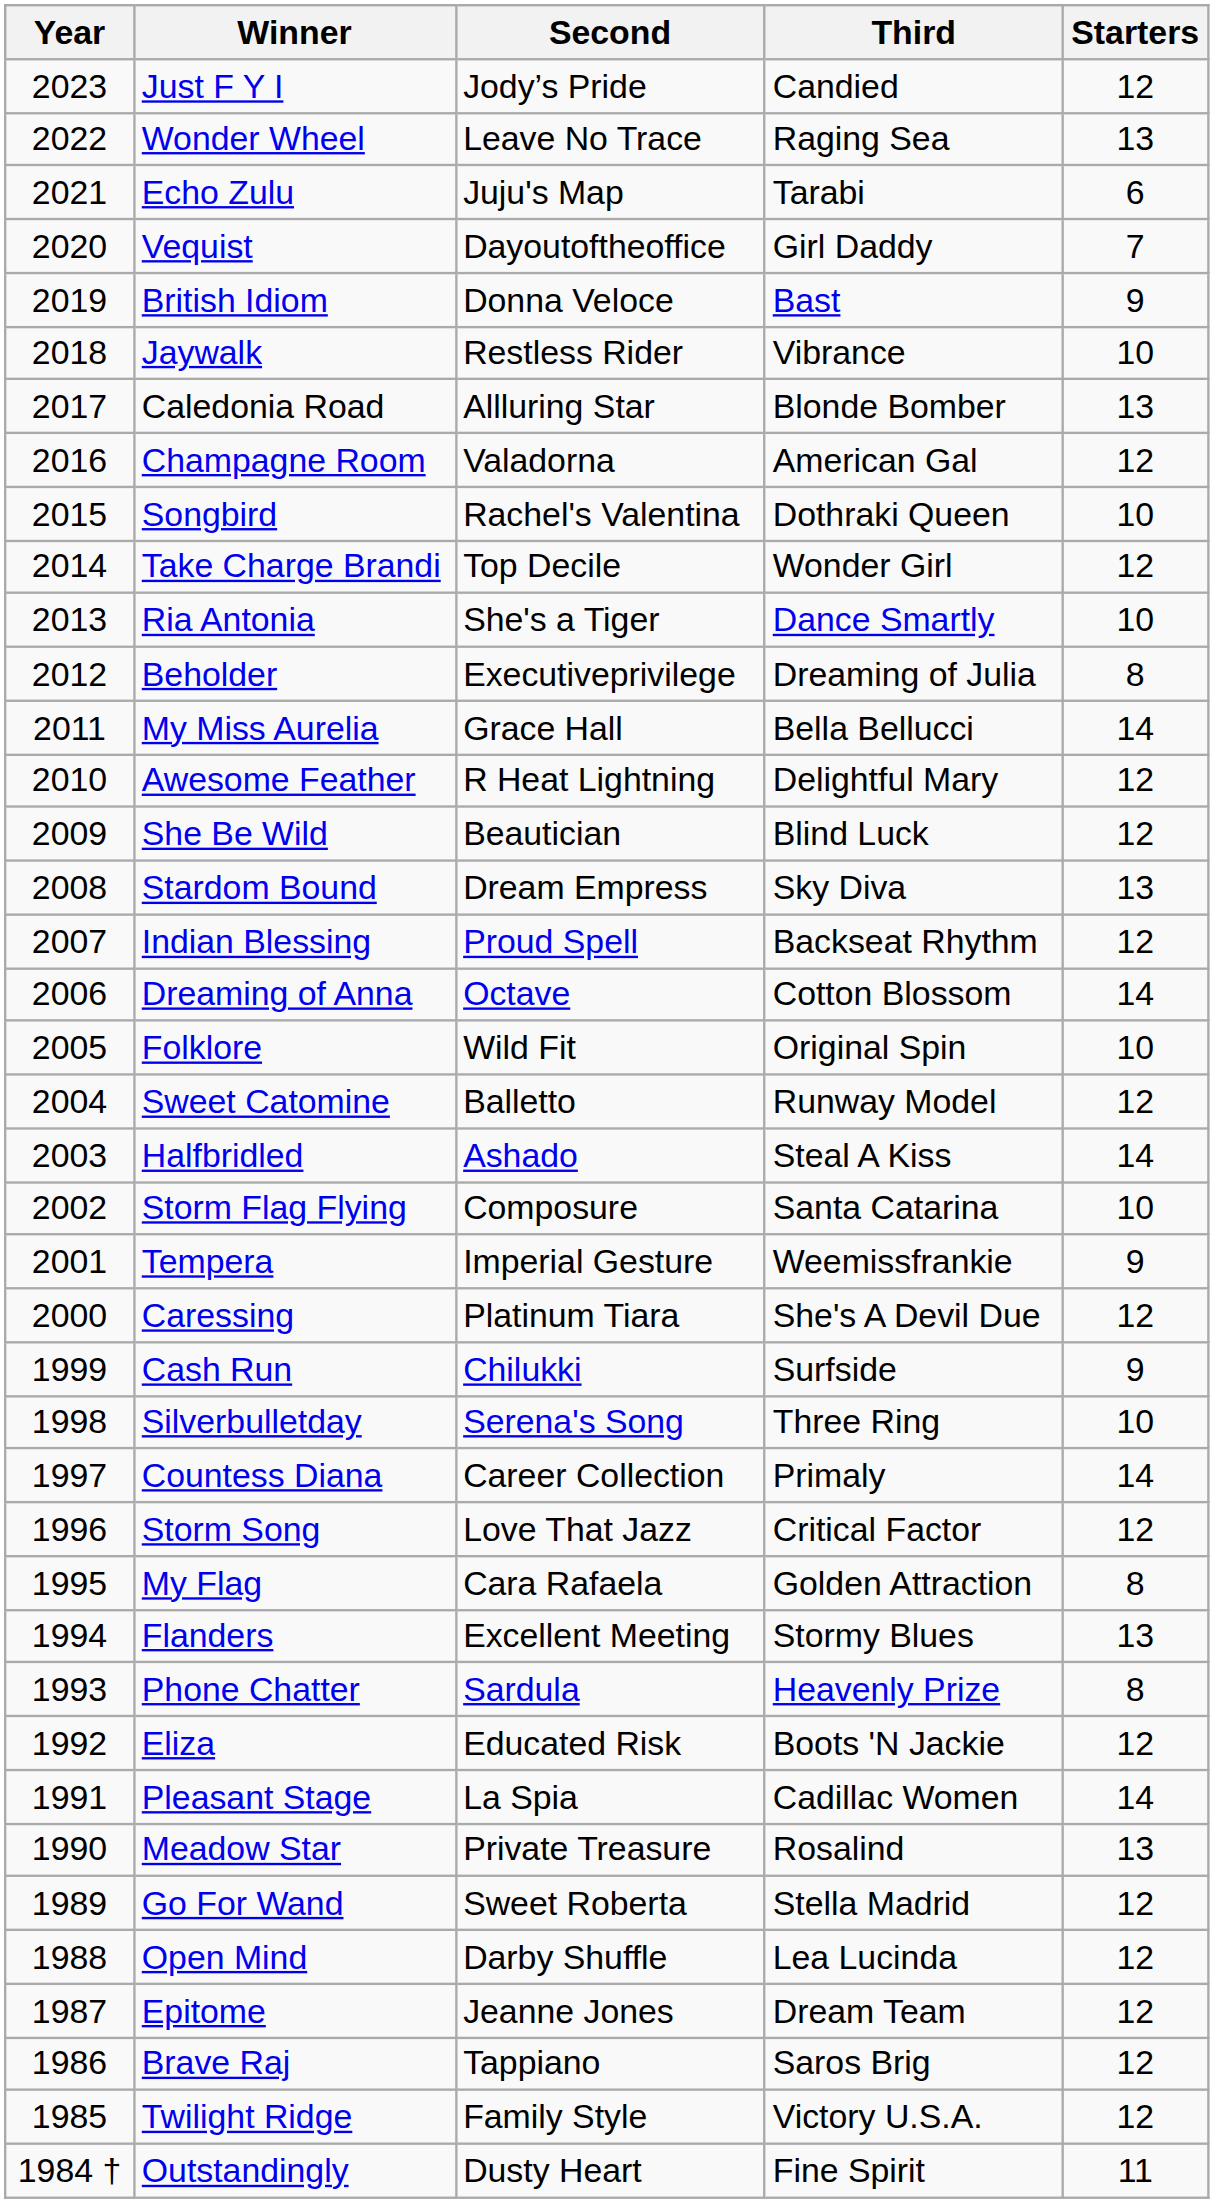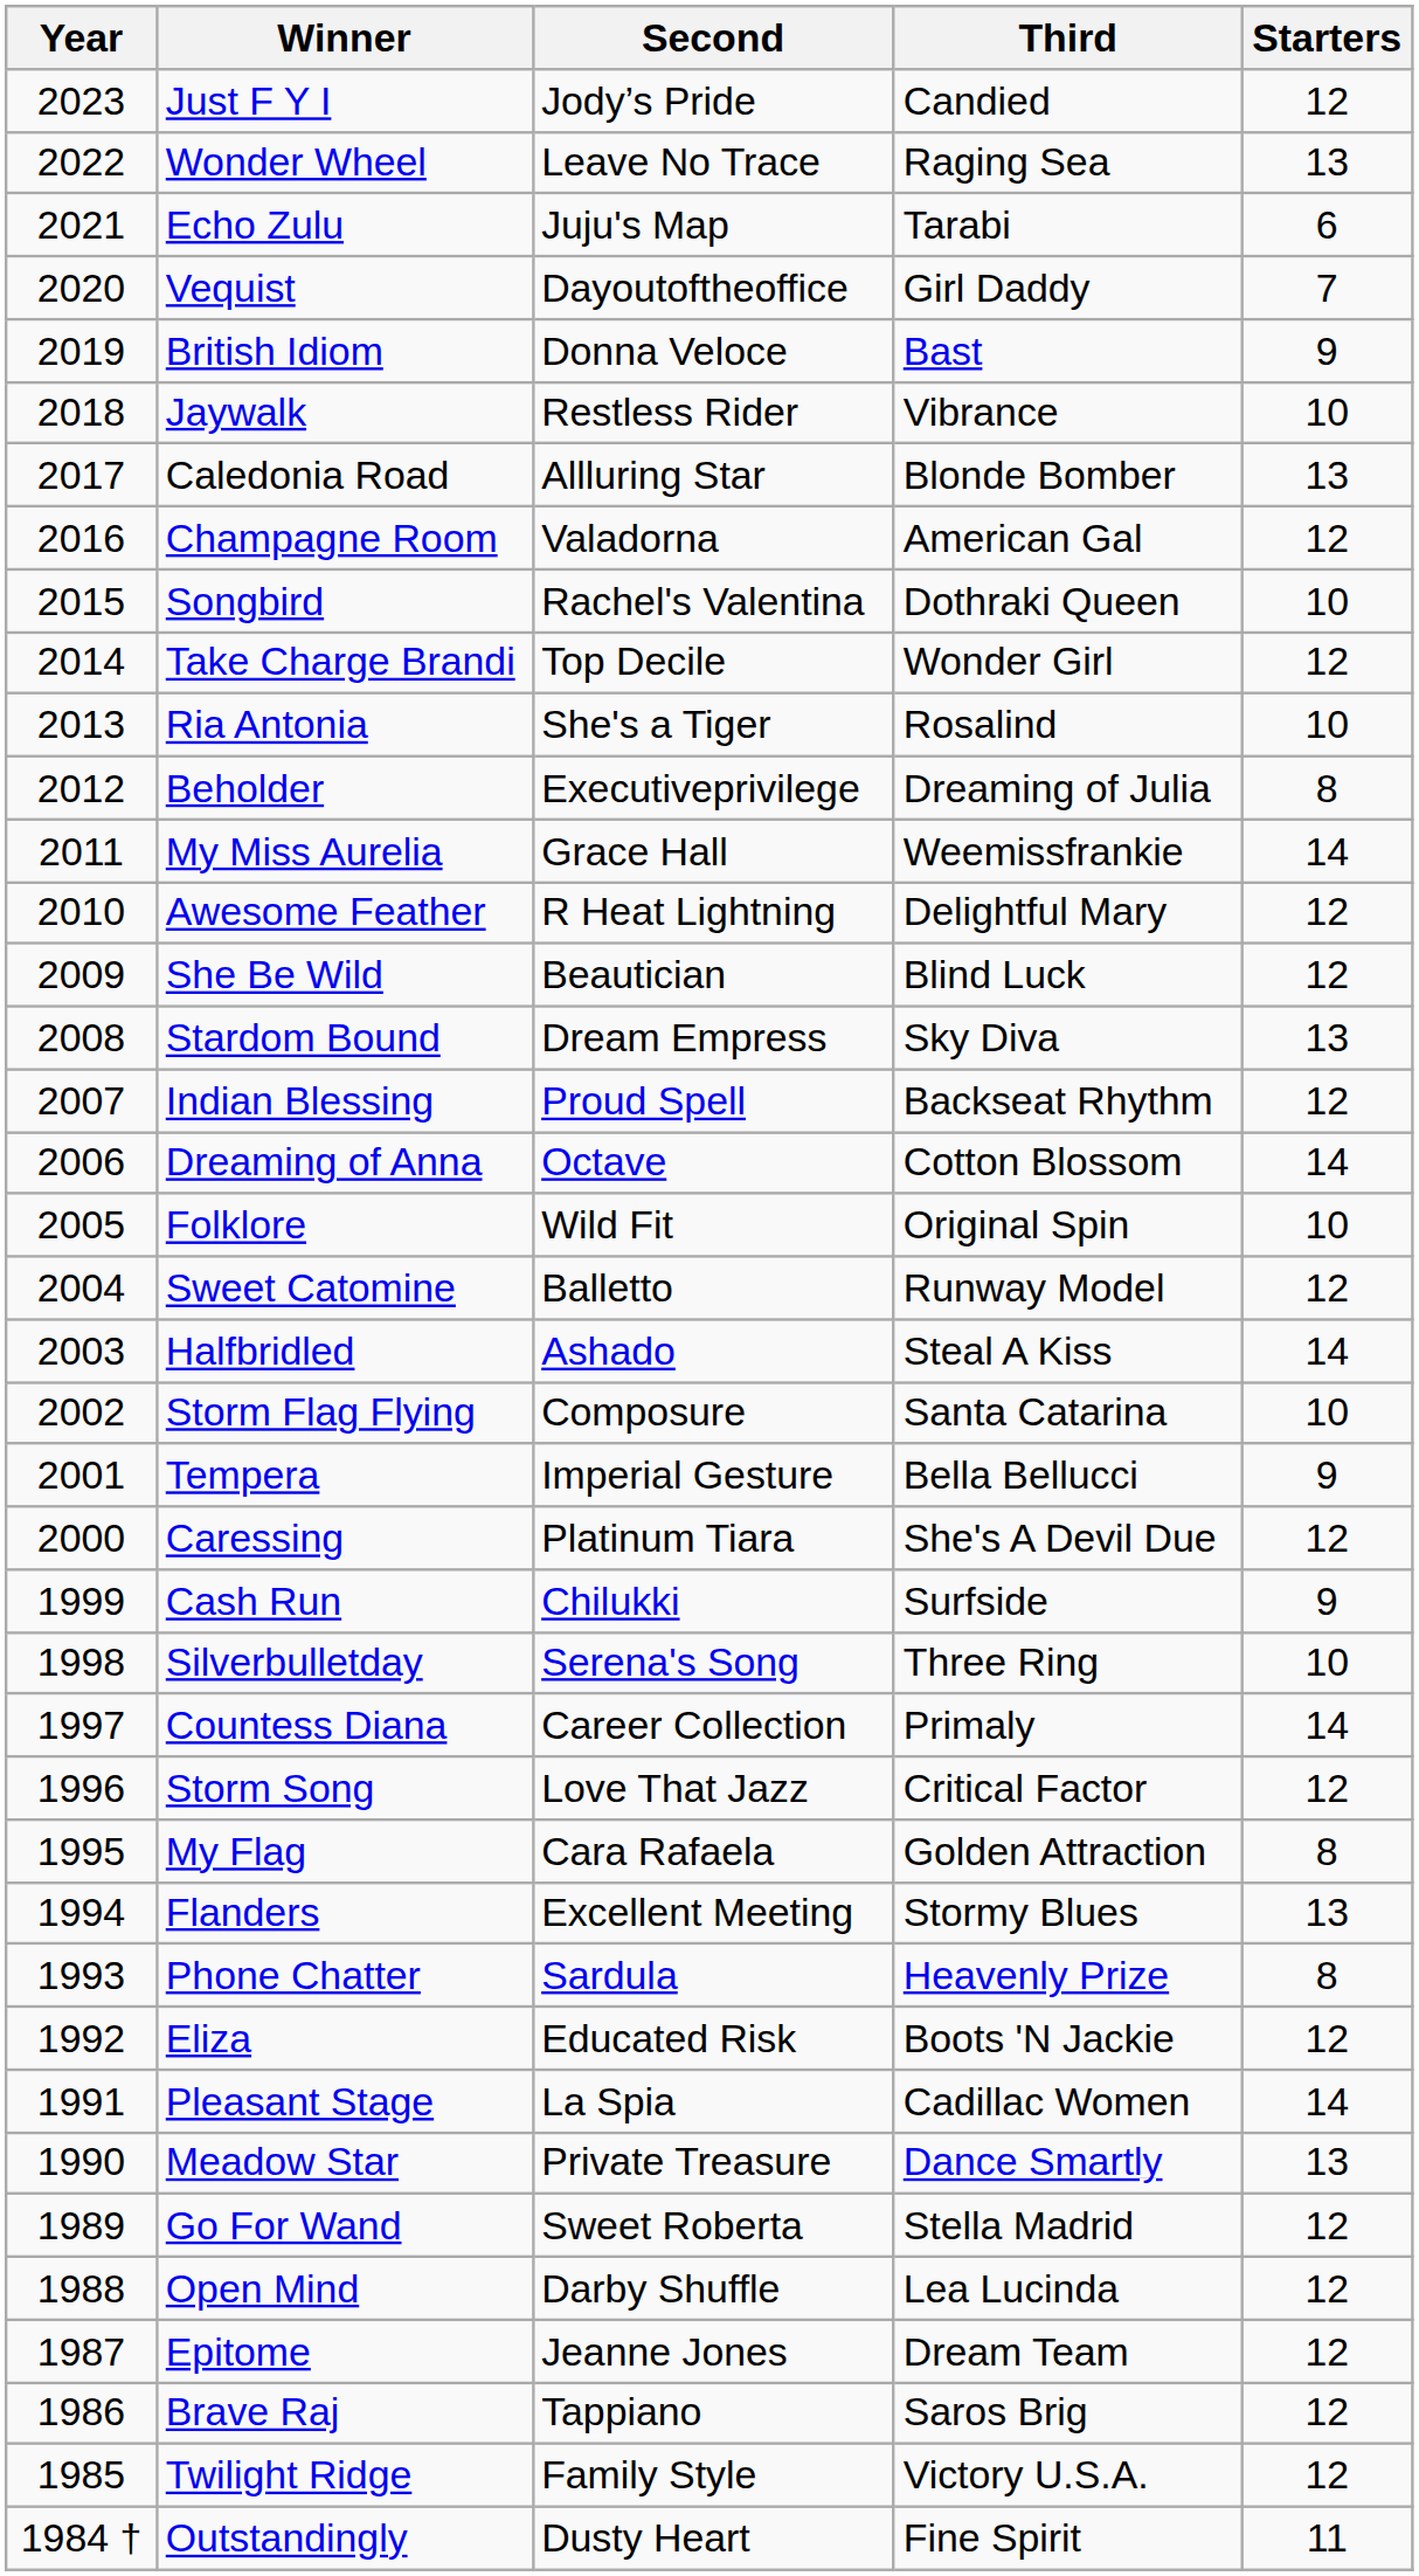 <table class = "wikitable sortable" | border="1" cellpadding="0" style="border-collapse: collapse; font-size:90%">
 <tr bgcolor="#DACAA5" align="center">
 <th width="48px"><strong>Year</strong></th>
 <th width="130px"><strong>Winner</strong></th>
 <th width="125px"><strong>Second</strong></th>
 <th width="120px"><strong>Third</strong></th>
 <th width="55px"><strong>Starters</strong></th>
 </tr>
 <tr>
 <td align=center>2023</td>
 <td><a href='#'>Just F Y I</a></td>
 <td>Jody’s Pride</td>
 <td>Candied</td>
 <td align=center>12</td>
 </tr>
 <tr>
 <td align=center>2022</td>
 <td><a href='#'>Wonder Wheel</a></td>
 <td>Leave No Trace</td>
 <td>Raging Sea</td>
 <td align=center>13</td>
 </tr>
 <tr>
 <td align=center>2021</td>
 <td><a href='#'>Echo Zulu</a></td>
 <td>Juju's Map</td>
 <td>Tarabi</td>
 <td align=center>6</td>
 </tr>
 <tr>
 <td align=center>2020</td>
 <td><a href='#'>Vequist</a></td>
 <td>Dayoutoftheoffice</td>
 <td>Girl Daddy</td>
 <td align=center>7</td>
 </tr>
 <tr>
 <td align=center>2019</td>
 <td><a href='#'>British Idiom</a></td>
 <td>Donna Veloce</td>
 <td><a href='#'>Bast</a></td>
 <td align=center>9</td>
 </tr>
 <tr>
 <td align=center>2018</td>
 <td><a href='#'>Jaywalk</a></td>
 <td>Restless Rider</td>
 <td>Vibrance</td>
 <td align=center>10</td>
 </tr>
 <tr>
 <td align=center>2017</td>
 <td>Caledonia Road</td>
 <td>Allluring Star</td>
 <td>Blonde Bomber</td>
 <td align=center>13</td>
 </tr>
 <tr>
 <td align=center>2016</td>
 <td><a href='#'>Champagne Room</a></td>
 <td>Valadorna</td>
 <td>American Gal</td>
 <td align=center>12</td>
 </tr>
 <tr>
 <td align=center>2015</td>
 <td><a href='#'>Songbird</a></td>
 <td>Rachel's Valentina</td>
 <td>Dothraki Queen</td>
 <td align=center>10</td>
 </tr>
 <tr>
 <td align=center>2014</td>
 <td><a href='#'>Take Charge Brandi</a></td>
 <td>Top Decile</td>
 <td>Wonder Girl</td>
 <td align=center>12</td>
 </tr>
 <tr>
 <td align=center>2013</td>
 <td><a href='#'>Ria Antonia</a></td>
 <td>She's a Tiger</td>
-<td><a href='#'>Dance Smartly</a></td>
+<td>Rosalind</td>
 <td align=center>10</td>
 </tr>
 <tr>
 <td align=center>2012</td>
 <td><a href='#'>Beholder</a></td>
 <td>Executiveprivilege</td>
 <td>Dreaming of Julia</td>
 <td align=center>8</td>
 </tr>
 <tr>
 <td align=center>2011</td>
 <td><a href='#'>My Miss Aurelia</a></td>
 <td>Grace Hall</td>
-<td>Bella Bellucci</td>
+<td>Weemissfrankie</td>
 <td align=center>14</td>
 </tr>
 <tr>
 <td align=center>2010</td>
 <td><a href='#'>Awesome Feather</a></td>
 <td>R Heat Lightning</td>
 <td>Delightful Mary</td>
 <td align=center>12</td>
 </tr>
 <tr>
 <td align=center>2009</td>
 <td><a href='#'>She Be Wild</a></td>
 <td>Beautician</td>
 <td>Blind Luck</td>
 <td align=center>12</td>
 </tr>
 <tr>
 <td align=center>2008</td>
 <td><a href='#'>Stardom Bound</a></td>
 <td>Dream Empress</td>
 <td>Sky Diva</td>
 <td align=center>13</td>
 </tr>
 <tr>
 <td align=center>2007</td>
 <td><a href='#'>Indian Blessing</a></td>
 <td><a href='#'>Proud Spell</a></td>
 <td>Backseat Rhythm</td>
 <td align=center>12</td>
 </tr>
 <tr>
 <td align=center>2006</td>
 <td><a href='#'>Dreaming of Anna</a></td>
 <td><a href='#'>Octave</a></td>
 <td>Cotton Blossom</td>
 <td align=center>14</td>
 </tr>
 <tr>
 <td align=center>2005</td>
 <td><a href='#'>Folklore</a></td>
 <td>Wild Fit</td>
 <td>Original Spin</td>
 <td align=center>10</td>
 </tr>
 <tr>
 <td align=center>2004</td>
 <td><a href='#'>Sweet Catomine</a></td>
 <td>Balletto</td>
 <td>Runway Model</td>
 <td align=center>12</td>
 </tr>
 <tr>
 <td align=center>2003</td>
 <td><a href='#'>Halfbridled</a></td>
 <td><a href='#'>Ashado</a></td>
 <td>Steal A Kiss</td>
 <td align=center>14</td>
 </tr>
 <tr>
 <td align=center>2002</td>
 <td><a href='#'>Storm Flag Flying</a></td>
 <td>Composure</td>
 <td>Santa Catarina</td>
 <td align=center>10</td>
 </tr>
 <tr>
 <td align=center>2001</td>
 <td><a href='#'>Tempera</a></td>
 <td>Imperial Gesture</td>
-<td>Weemissfrankie</td>
+<td>Bella Bellucci</td>
 <td align=center>9</td>
 </tr>
 <tr>
 <td align=center>2000</td>
 <td><a href='#'>Caressing</a></td>
 <td>Platinum Tiara</td>
 <td>She's A Devil Due</td>
 <td align=center>12</td>
 </tr>
 <tr>
 <td align=center>1999</td>
 <td><a href='#'>Cash Run</a></td>
 <td><a href='#'>Chilukki</a></td>
 <td>Surfside</td>
 <td align=center>9</td>
 </tr>
 <tr>
 <td align=center>1998</td>
 <td><a href='#'>Silverbulletday</a></td>
 <td><a href='#'>Serena's Song</a></td>
 <td>Three Ring</td>
 <td align=center>10</td>
 </tr>
 <tr>
 <td align=center>1997</td>
 <td><a href='#'>Countess Diana</a></td>
 <td>Career Collection</td>
 <td>Primaly</td>
 <td align=center>14</td>
 </tr>
 <tr>
 <td align=center>1996</td>
 <td><a href='#'>Storm Song</a></td>
 <td>Love That Jazz</td>
 <td>Critical Factor</td>
 <td align=center>12</td>
 </tr>
 <tr>
 <td align=center>1995</td>
 <td><a href='#'>My Flag</a></td>
 <td>Cara Rafaela</td>
 <td>Golden Attraction</td>
 <td align=center>8</td>
 </tr>
 <tr>
 <td align=center>1994</td>
 <td><a href='#'>Flanders</a></td>
 <td>Excellent Meeting</td>
 <td>Stormy Blues</td>
 <td align=center>13</td>
 </tr>
 <tr>
 <td align=center>1993</td>
 <td><a href='#'>Phone Chatter</a></td>
 <td><a href='#'>Sardula</a></td>
 <td><a href='#'>Heavenly Prize</a></td>
 <td align=center>8</td>
 </tr>
 <tr>
 <td align=center>1992</td>
 <td><a href='#'>Eliza</a></td>
 <td>Educated Risk</td>
 <td>Boots 'N Jackie</td>
 <td align=center>12</td>
 </tr>
 <tr>
 <td align=center>1991</td>
 <td><a href='#'>Pleasant Stage</a></td>
 <td>La Spia</td>
 <td>Cadillac Women</td>
 <td align=center>14</td>
 </tr>
 <tr>
 <td align=center>1990</td>
 <td><a href='#'>Meadow Star</a></td>
 <td>Private Treasure</td>
-<td>Rosalind</td>
+<td><a href='#'>Dance Smartly</a></td>
 <td align=center>13</td>
 </tr>
 <tr>
 <td align=center>1989</td>
 <td><a href='#'>Go For Wand</a></td>
 <td>Sweet Roberta</td>
 <td>Stella Madrid</td>
 <td align=center>12</td>
 </tr>
 <tr>
 <td align=center>1988</td>
 <td><a href='#'>Open Mind</a></td>
 <td>Darby Shuffle</td>
 <td>Lea Lucinda</td>
 <td align=center>12</td>
 </tr>
 <tr>
 <td align=center>1987</td>
 <td><a href='#'>Epitome</a></td>
 <td>Jeanne Jones</td>
 <td>Dream Team</td>
 <td align=center>12</td>
 </tr>
 <tr>
 <td align=center>1986</td>
 <td><a href='#'>Brave Raj</a></td>
 <td>Tappiano</td>
 <td>Saros Brig</td>
 <td align=center>12</td>
 </tr>
 <tr>
 <td align=center>1985</td>
 <td><a href='#'>Twilight Ridge</a></td>
 <td>Family Style</td>
 <td>Victory U.S.A.</td>
 <td align=center>12</td>
 </tr>
 <tr>
 <td align=center>1984 †</td>
 <td><a href='#'>Outstandingly</a></td>
 <td>Dusty Heart</td>
 <td>Fine Spirit</td>
 <td align=center>11</td>
 </tr>
 </table>
